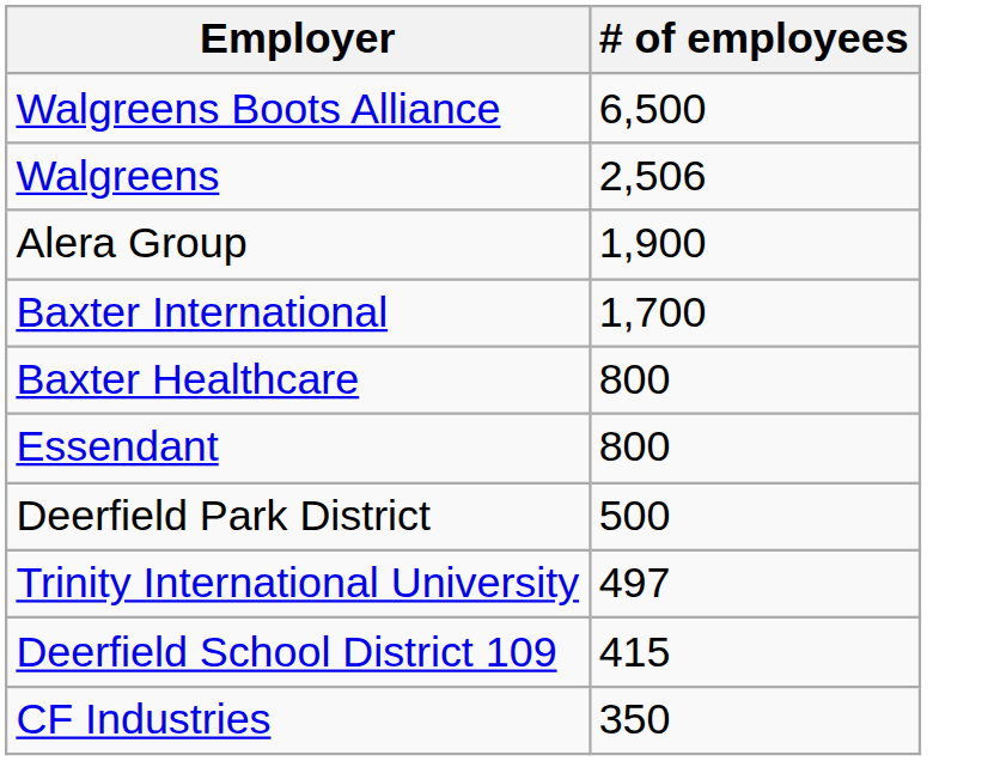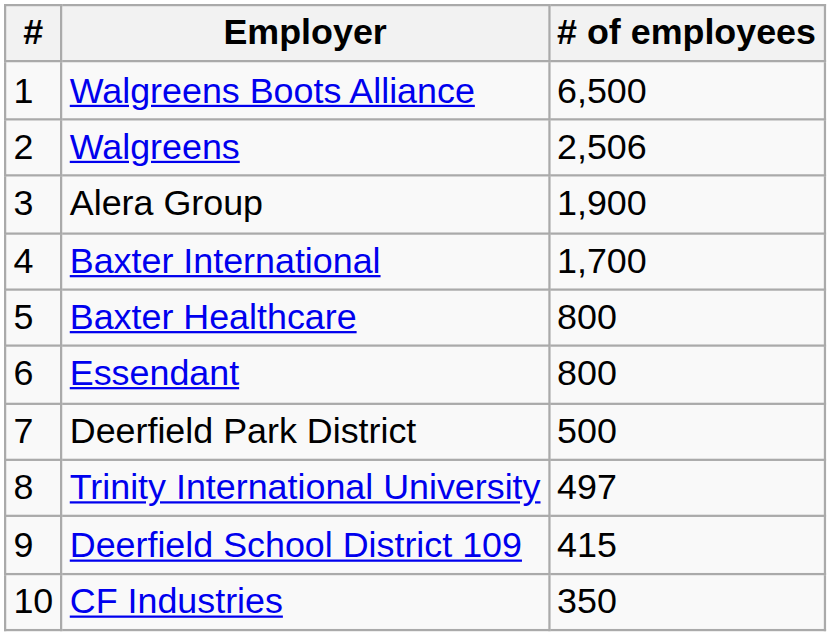 <table class="wikitable">
 <tr>
+<th>#</th>
 <th>Employer</th>
 <th># of employees</th>
 </tr>
 <tr>
+<td>1</td>
 <td><a href='#'>Walgreens Boots Alliance</a></td>
 <td>6,500</td>
 </tr>
 <tr>
+<td>2</td>
 <td><a href='#'>Walgreens</a></td>
 <td>2,506</td>
 </tr>
 <tr>
+<td>3</td>
 <td>Alera Group</td>
 <td>1,900</td>
 </tr>
 <tr>
+<td>4</td>
 <td><a href='#'>Baxter International</a></td>
 <td>1,700</td>
 </tr>
 <tr>
+<td>5</td>
 <td><a href='#'>Baxter Healthcare</a></td>
 <td>800</td>
 </tr>
 <tr>
+<td>6</td>
 <td><a href='#'>Essendant</a></td>
 <td>800</td>
 </tr>
 <tr>
+<td>7</td>
 <td>Deerfield Park District</td>
 <td>500</td>
 </tr>
 <tr>
+<td>8</td>
 <td><a href='#'>Trinity International University</a></td>
 <td>497</td>
 </tr>
 <tr>
+<td>9</td>
 <td><a href='#'>Deerfield School District 109</a></td>
 <td>415</td>
 </tr>
 <tr>
+<td>10</td>
 <td><a href='#'>CF Industries</a></td>
 <td>350</td>
 </tr>
 </table>
